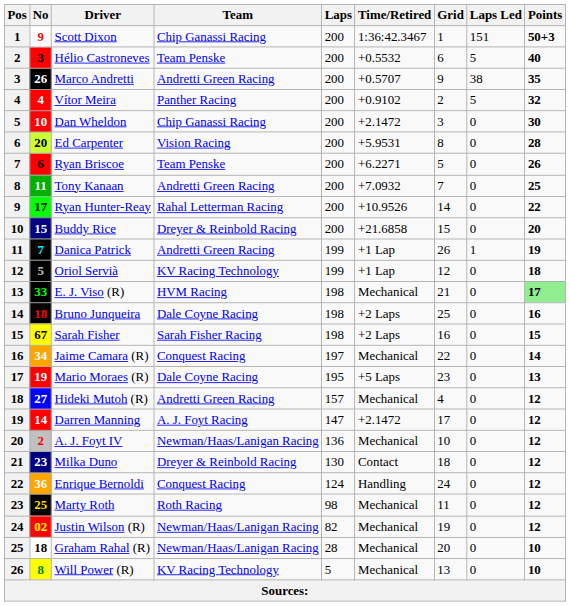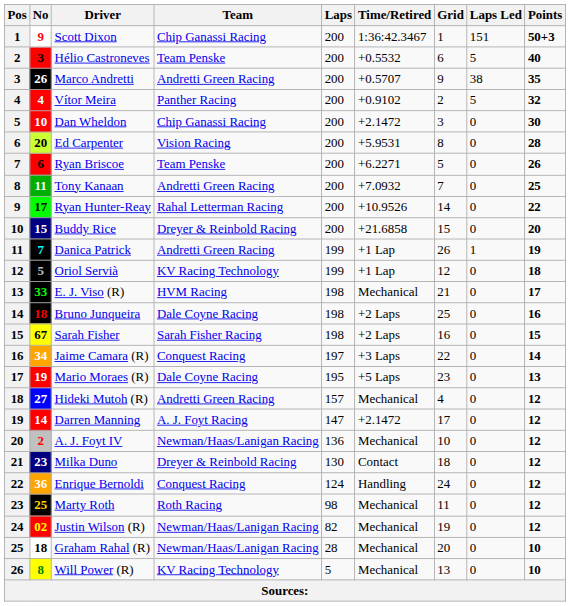 <table class="wikitable" style="font-size:95%;">
 <tr>
 <th>Pos</th>
 <th>No</th>
 <th>Driver</th>
 <th>Team</th>
 <th>Laps</th>
 <th>Time/Retired</th>
 <th>Grid</th>
 <th>Laps Led</th>
 <th>Points</th>
 </tr>
 <tr>
 <th>1</th>
 <td style="background:#FFFFFF; color:red;" align=center><strong>9</strong></td>
 <td> <a href='#'>Scott Dixon</a></td>
 <td><a href='#'>Chip Ganassi Racing</a></td>
 <td>200</td>
 <td>1:36:42.3467</td>
 <td>1</td>
 <td>151</td>
 <td><strong>50+3</strong></td>
 </tr>
 <tr>
 <th>2</th>
 <td style="background:#FF0000; color:black;" align="center"><strong>3</strong></td>
 <td> <a href='#'>Hélio Castroneves</a></td>
 <td><a href='#'>Team Penske</a></td>
 <td>200</td>
 <td>+0.5532</td>
 <td>6</td>
 <td>5</td>
 <td><strong>40</strong></td>
 </tr>
 <tr>
 <th>3</th>
 <td style="background:black; color:white;" align=center><strong>26</strong></td>
 <td> <a href='#'>Marco Andretti</a></td>
 <td><a href='#'>Andretti Green Racing</a></td>
 <td>200</td>
 <td>+0.5707</td>
 <td>9</td>
 <td>38</td>
 <td><strong>35</strong></td>
 </tr>
 <tr>
 <th>4</th>
 <td style="background:red; color:white;" align=center><strong>4</strong></td>
 <td> <a href='#'>Vítor Meira</a></td>
 <td><a href='#'>Panther Racing</a></td>
 <td>200</td>
 <td>+0.9102</td>
 <td>2</td>
 <td>5</td>
 <td><strong>32</strong></td>
 </tr>
 <tr>
 <th>5</th>
 <td style="background:#FF0000; color:white;" align=center><strong>10</strong></td>
 <td> <a href='#'>Dan Wheldon</a></td>
 <td><a href='#'>Chip Ganassi Racing</a></td>
 <td>200</td>
 <td>+2.1472</td>
 <td>3</td>
 <td>0</td>
 <td><strong>30</strong></td>
 </tr>
 <tr>
 <th>6</th>
 <td style="background:#CCFF33; color:black;" align=center><strong>20</strong></td>
 <td> <a href='#'>Ed Carpenter</a></td>
 <td><a href='#'>Vision Racing</a></td>
 <td>200</td>
 <td>+5.9531</td>
 <td>8</td>
 <td>0</td>
 <td><strong>28</strong></td>
 </tr>
 <tr>
 <th>7</th>
 <td style="background:#FF0000; color:black;" align="center"><strong>6</strong></td>
 <td> <a href='#'>Ryan Briscoe</a></td>
 <td><a href='#'>Team Penske</a></td>
 <td>200</td>
 <td>+6.2271</td>
 <td>5</td>
 <td>0</td>
 <td><strong>26</strong></td>
 </tr>
 <tr>
 <th>8</th>
 <td style="background:#00AF00; color:white;" align=center><strong>11</strong></td>
 <td> <a href='#'>Tony Kanaan</a></td>
 <td><a href='#'>Andretti Green Racing</a></td>
 <td>200</td>
 <td>+7.0932</td>
 <td>7</td>
 <td>0</td>
 <td><strong>25</strong></td>
 </tr>
 <tr>
 <th>9</th>
 <td style="background:#00FF00; color:Black;" align=center><strong>17</strong></td>
 <td> <a href='#'>Ryan Hunter-Reay</a></td>
 <td><a href='#'>Rahal Letterman Racing</a></td>
 <td>200</td>
 <td>+10.9526</td>
 <td>14</td>
 <td>0</td>
 <td><strong>22</strong></td>
 </tr>
 <tr>
 <th>10</th>
 <td style="background:#000080; color:white;" align=center><strong>15</strong></td>
 <td> <a href='#'>Buddy Rice</a></td>
 <td><a href='#'>Dreyer & Reinbold Racing</a></td>
 <td>200</td>
 <td>+21.6858</td>
 <td>15</td>
 <td>0</td>
 <td><strong>20</strong></td>
 </tr>
 <tr>
 <th>11</th>
 <td style="background:#000000; color:aqua;" align=center><strong>7</strong></td>
 <td> <a href='#'>Danica Patrick</a></td>
 <td><a href='#'>Andretti Green Racing</a></td>
 <td>199</td>
 <td>+1 Lap</td>
 <td>26</td>
 <td>1</td>
 <td><strong>19</strong></td>
 </tr>
 <tr>
 <th>12</th>
 <td style="background:black; color:silver;" align=center><strong>5</strong></td>
 <td> <a href='#'>Oriol Servià</a></td>
 <td><a href='#'>KV Racing Technology</a></td>
 <td>199</td>
 <td>+1 Lap</td>
 <td>12</td>
 <td>0</td>
 <td><strong>18</strong></td>
 </tr>
 <tr>
 <th>13</th>
 <td style="background:black; color:lime;" align=center><strong>33</strong></td>
 <td> <a href='#'>E. J. Viso</a> (R)</td>
 <td><a href='#'>HVM Racing</a></td>
 <td>198</td>
 <td>Mechanical</td>
 <td>21</td>
 <td>0</td>
-<td style="background: lightgreen;"><strong>17</strong></td>
+<td><strong>17</strong></td>
 </tr>
 <tr>
 <th>14</th>
 <td style="background:black; color:red;" align=center><strong>18</strong></td>
 <td> <a href='#'>Bruno Junqueira</a></td>
 <td><a href='#'>Dale Coyne Racing</a></td>
 <td>198</td>
 <td>+2 Laps</td>
 <td>25</td>
 <td>0</td>
 <td><strong>16</strong></td>
 </tr>
 <tr>
 <th>15</th>
 <td style="background:yellow; color:black;" align=center><strong>67</strong></td>
 <td> <a href='#'>Sarah Fisher</a></td>
 <td><a href='#'>Sarah Fisher Racing</a></td>
 <td>198</td>
 <td>+2 Laps</td>
 <td>16</td>
 <td>0</td>
 <td><strong>15</strong></td>
 </tr>
 <tr>
 <th>16</th>
 <td style="background:orange; color:white;" align=center><strong>34</strong></td>
 <td> <a href='#'>Jaime Camara</a> (R)</td>
 <td><a href='#'>Conquest Racing</a></td>
 <td>197</td>
-<td>Mechanical</td>
+<td>+3 Laps</td>
 <td>22</td>
 <td>0</td>
 <td><strong>14</strong></td>
 </tr>
 <tr>
 <th>17</th>
 <td style="background:red; color:white;" align=center><strong>19</strong></td>
 <td> <a href='#'>Mario Moraes</a> (R)</td>
 <td><a href='#'>Dale Coyne Racing</a></td>
 <td>195</td>
 <td>+5 Laps</td>
 <td>23</td>
 <td>0</td>
 <td><strong>13</strong></td>
 </tr>
 <tr>
 <th>18</th>
 <td style="background:blue; color:white;" align=center><strong>27</strong></td>
 <td> <a href='#'>Hideki Mutoh</a> (R)</td>
 <td><a href='#'>Andretti Green Racing</a></td>
 <td>157</td>
 <td>Mechanical</td>
 <td>4</td>
 <td>0</td>
 <td><strong>12</strong></td>
 </tr>
 <tr>
 <th>19</th>
 <td style="background:red; color:white;" align=center><strong>14</strong></td>
 <td> <a href='#'>Darren Manning</a></td>
 <td><a href='#'>A. J. Foyt Racing</a></td>
 <td>147</td>
 <td>+2.1472</td>
 <td>17</td>
 <td>0</td>
 <td><strong>12</strong></td>
 </tr>
 <tr>
 <th>20</th>
 <td style="background:#C0C0C0; color:Red;"  align=center><strong>2</strong></td>
 <td> <a href='#'>A. J. Foyt IV</a></td>
 <td><a href='#'>Newman/Haas/Lanigan Racing</a></td>
 <td>136</td>
 <td>Mechanical</td>
 <td>10</td>
 <td>0</td>
 <td><strong>12</strong></td>
 </tr>
 <tr>
 <th>21</th>
 <td style="background:#000080; color:white;" align=center><strong>23</strong></td>
 <td> <a href='#'>Milka Duno</a></td>
 <td><a href='#'>Dreyer & Reinbold Racing</a></td>
 <td>130</td>
 <td>Contact</td>
 <td>18</td>
 <td>0</td>
 <td><strong>12</strong></td>
 </tr>
 <tr>
 <th>22</th>
 <td style="background:orange; color:white;"  align=center><strong>36</strong></td>
 <td> <a href='#'>Enrique Bernoldi</a></td>
 <td><a href='#'>Conquest Racing</a></td>
 <td>124</td>
 <td>Handling</td>
 <td>24</td>
 <td>0</td>
 <td><strong>12</strong></td>
 </tr>
 <tr>
 <th>23</th>
 <td style="background:black; color:gold;" align="center"><strong>25</strong></td>
 <td> <a href='#'>Marty Roth</a></td>
 <td><a href='#'>Roth Racing</a></td>
 <td>98</td>
 <td>Mechanical</td>
 <td>11</td>
 <td>0</td>
 <td><strong>12</strong></td>
 </tr>
 <tr>
 <th>24</th>
 <td style="background:red; color:yellow;" align=center><strong>02</strong></td>
 <td> <a href='#'>Justin Wilson</a> (R)</td>
 <td><a href='#'>Newman/Haas/Lanigan Racing</a></td>
 <td>82</td>
 <td>Mechanical</td>
 <td>19</td>
 <td>0</td>
 <td><strong>12</strong></td>
 </tr>
 <tr>
 <th>25</th>
 <td style="background:white; color:black;" align=center><strong>18</strong></td>
 <td> <a href='#'>Graham Rahal</a> (R)</td>
 <td><a href='#'>Newman/Haas/Lanigan Racing</a></td>
 <td>28</td>
 <td>Mechanical</td>
 <td>20</td>
 <td>0</td>
 <td><strong>10</strong></td>
 </tr>
 <tr>
 <th>26</th>
 <td style="background:yellow; color:green;" align=center><strong>8</strong></td>
 <td> <a href='#'>Will Power</a> (R)</td>
 <td><a href='#'>KV Racing Technology</a></td>
 <td>5</td>
 <td>Mechanical</td>
 <td>13</td>
 <td>0</td>
 <td><strong>10</strong></td>
 </tr>
 <tr>
 <th colspan=9><strong>Sources:</strong></th>
 </tr>
 </table>
